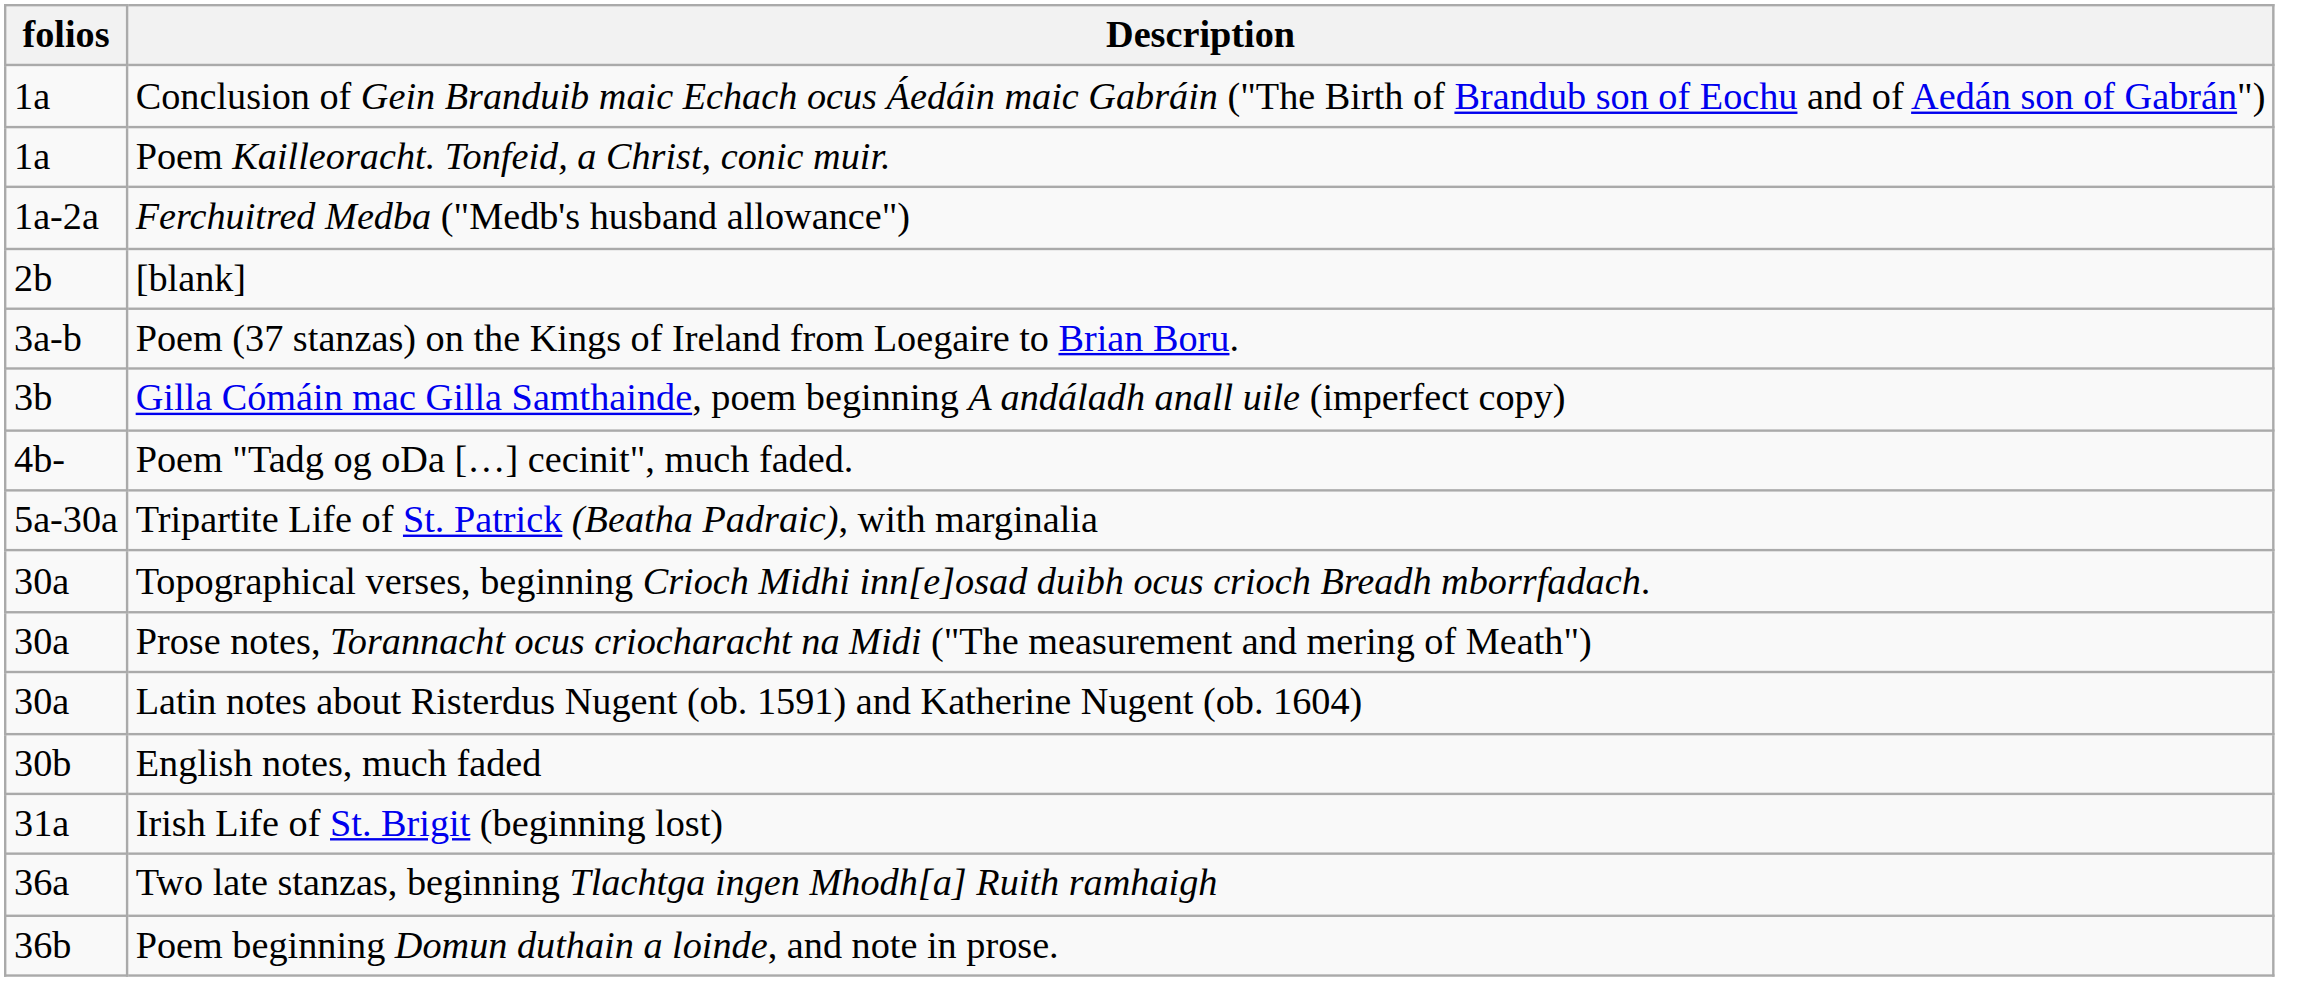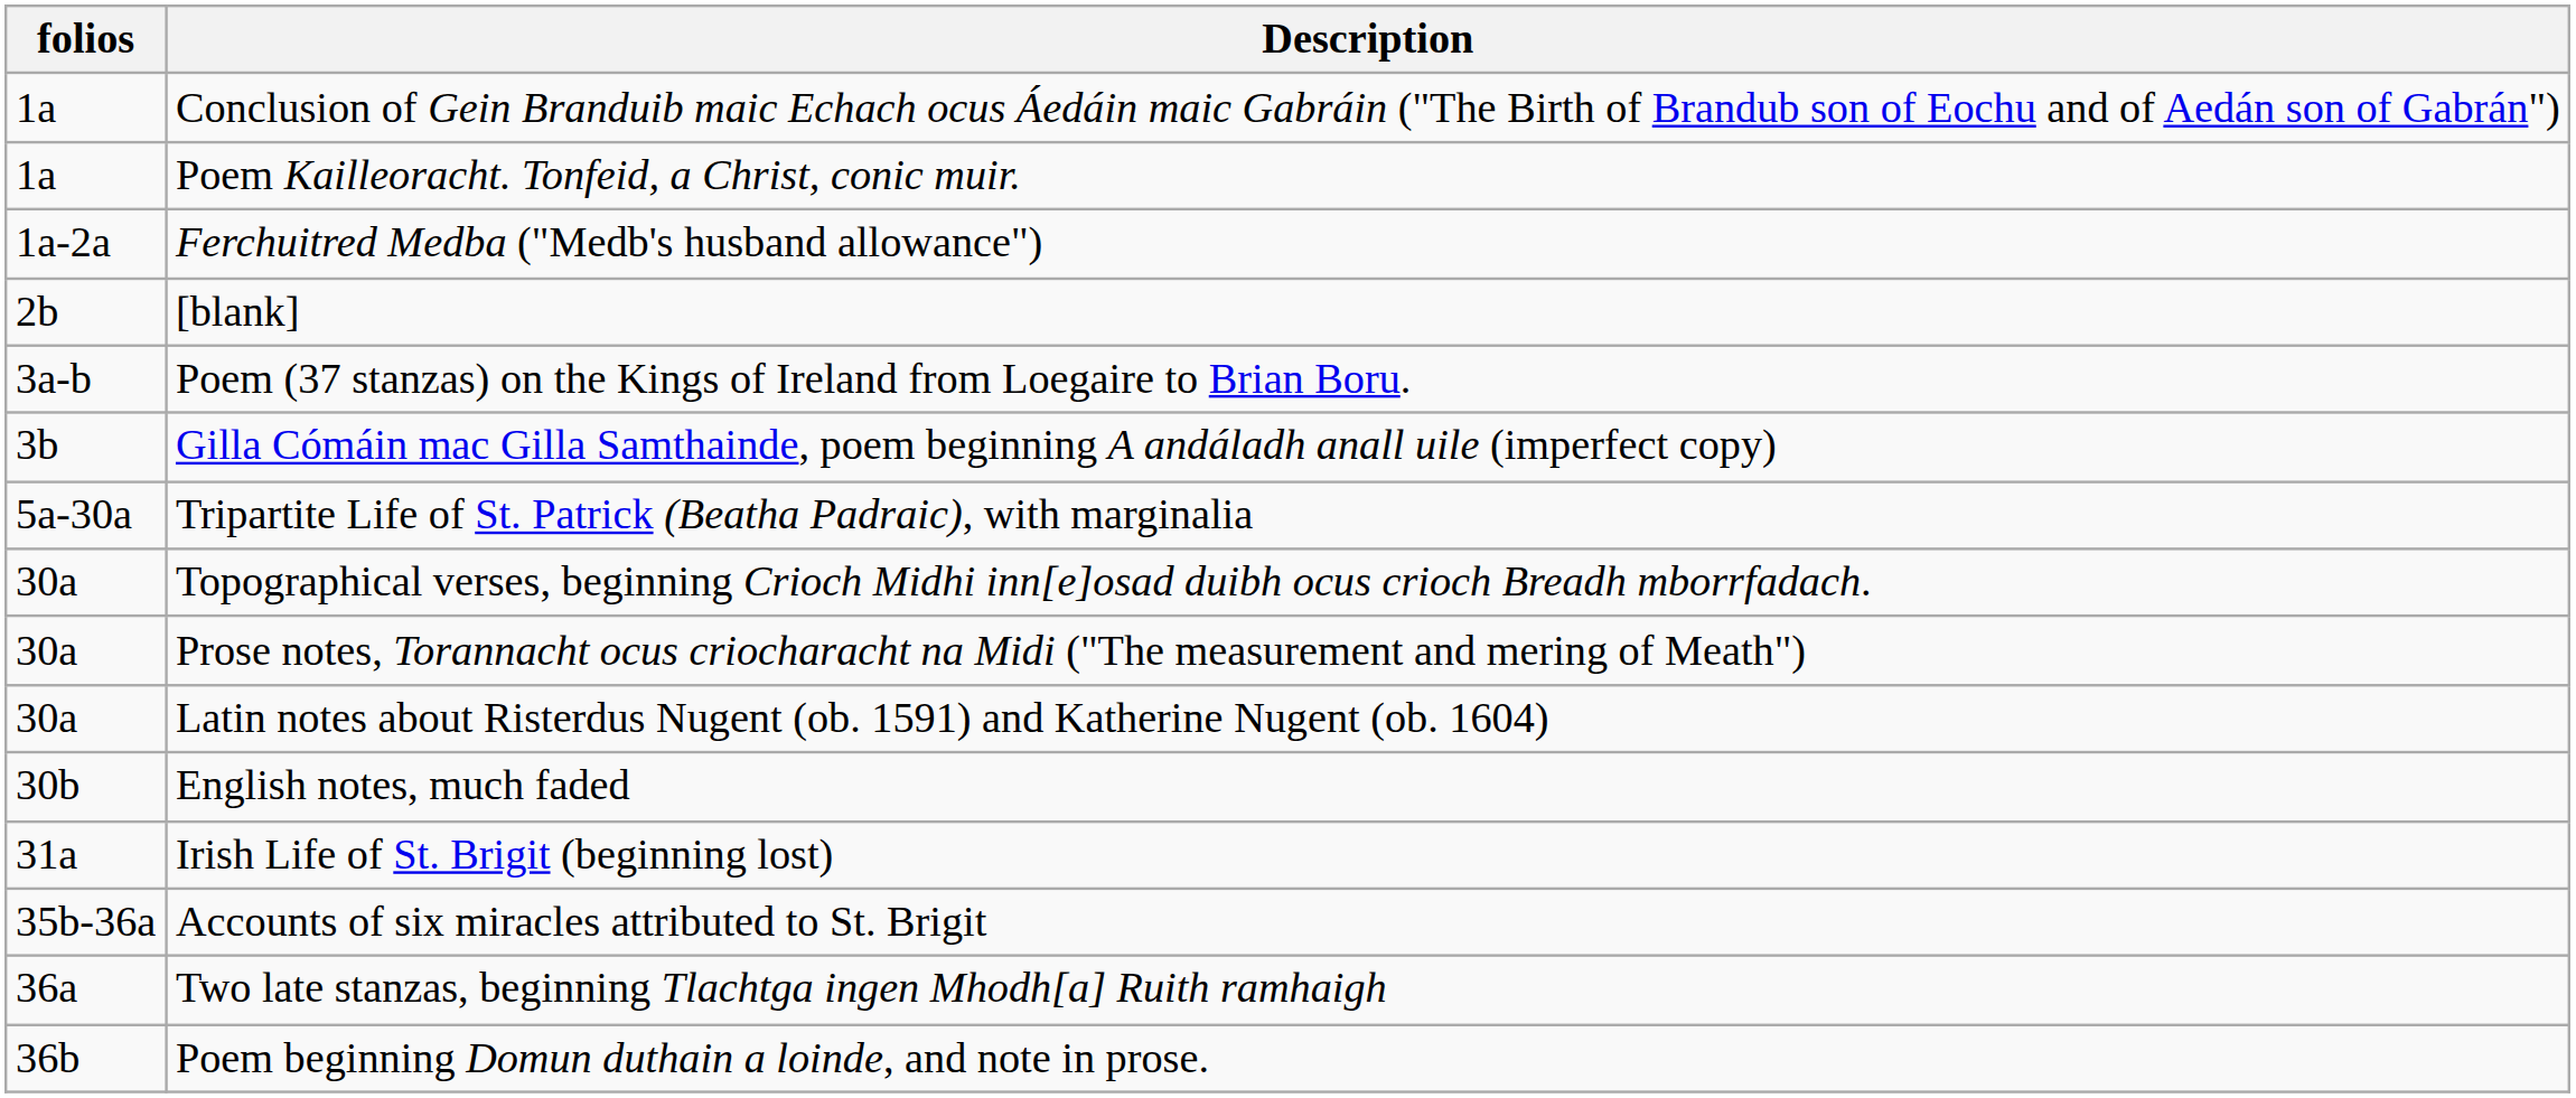 <table class="wikitable">
 <tr>
 <th>folios</th>
 <th>Description</th>
 </tr>
 <tr valign="top">
 <td>1a</td>
 <td>Conclusion of <em>Gein Branduib maic Echach ocus Áedáin maic Gabráin</em> ("The Birth of <a href='#'>Brandub son of Eochu</a> and of <a href='#'>Aedán son of Gabrán</a>")</td>
 </tr>
 <tr valign="top">
 <td>1a</td>
 <td>Poem <em>Kailleoracht. Tonfeid, a Christ, conic muir.</em></td>
 </tr>
 <tr>
 <td>1a-2a</td>
 <td><em>Ferchuitred Medba</em> ("Medb's husband allowance")</td>
 </tr>
 <tr>
 <td>2b</td>
 <td>[blank]</td>
 </tr>
 <tr>
 <td>3a-b</td>
 <td>Poem (37 stanzas) on the Kings of Ireland from Loegaire to <a href='#'>Brian Boru</a>.</td>
 </tr>
 <tr>
 <td>3b</td>
 <td><a href='#'>Gilla Cómáin mac Gilla Samthainde</a>, poem beginning <em>A andáladh anall uile</em> (imperfect copy)</td>
 </tr>
 <tr>
-<td>4b-</td>
-<td>Poem "Tadg og oDa […] cecinit", much faded.</td>
-</tr>
-<tr>
 <td>5a-30a</td>
 <td>Tripartite Life of <a href='#'>St. Patrick</a> <em>(Beatha Padraic)</em>, with marginalia</td>
 </tr>
 <tr>
 <td>30a</td>
 <td>Topographical verses, beginning <em>Crioch Midhi inn[e]osad duibh ocus crioch Breadh mborrfadach</em>.</td>
 </tr>
 <tr>
 <td>30a</td>
 <td>Prose notes, <em>Torannacht ocus criocharacht na Midi</em> ("The measurement and mering of Meath")</td>
 </tr>
 <tr>
 <td>30a</td>
 <td>Latin notes about Risterdus Nugent (ob. 1591) and Katherine Nugent (ob. 1604)</td>
 </tr>
 <tr>
 <td>30b</td>
 <td>English notes, much faded</td>
 </tr>
 <tr>
 <td>31a</td>
 <td>Irish Life of <a href='#'>St. Brigit</a> (beginning lost)</td>
 </tr>
 <tr>
+<td>35b-36a</td>
+<td>Accounts of six miracles attributed to St. Brigit</td>
+</tr>
+<tr>
 <td>36a</td>
 <td>Two late stanzas, beginning <em>Tlachtga ingen Mhodh[a] Ruith ramhaigh</em></td>
 </tr>
 <tr>
 <td>36b</td>
 <td>Poem beginning <em>Domun duthain a loinde</em>, and note in prose.</td>
 </tr>
 </table>
